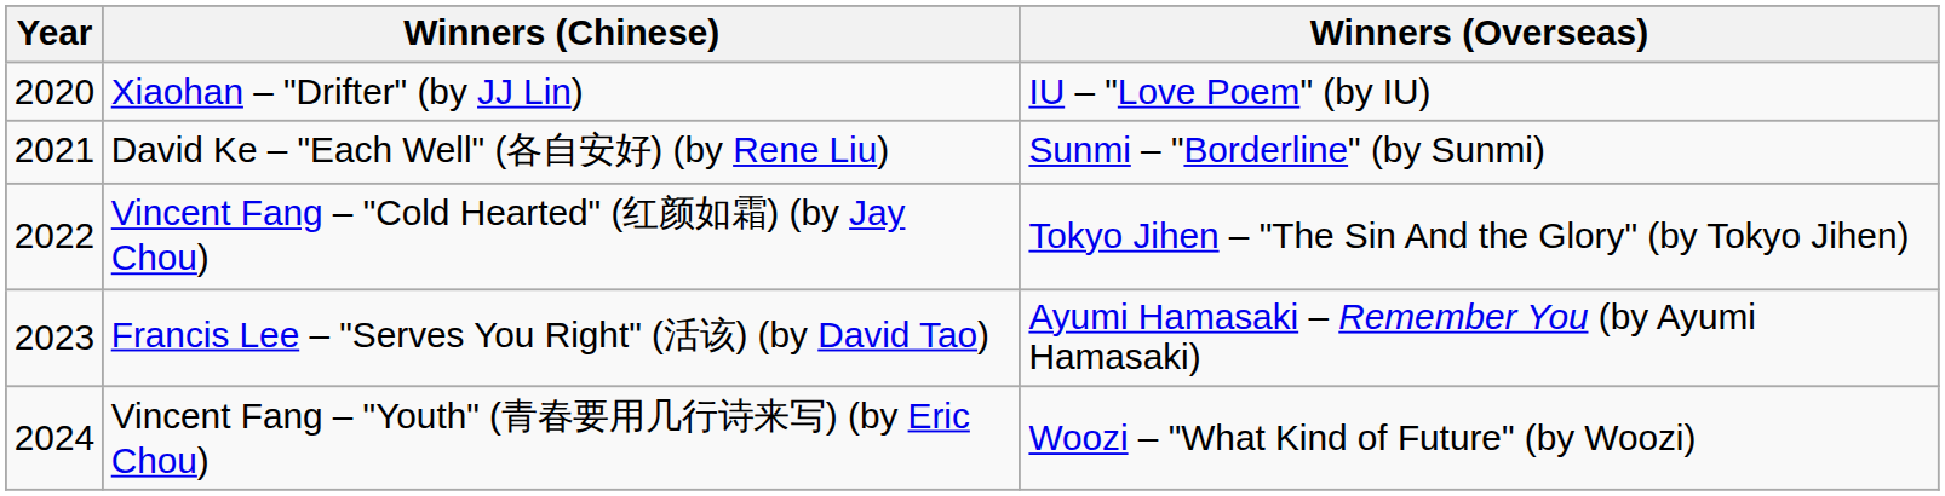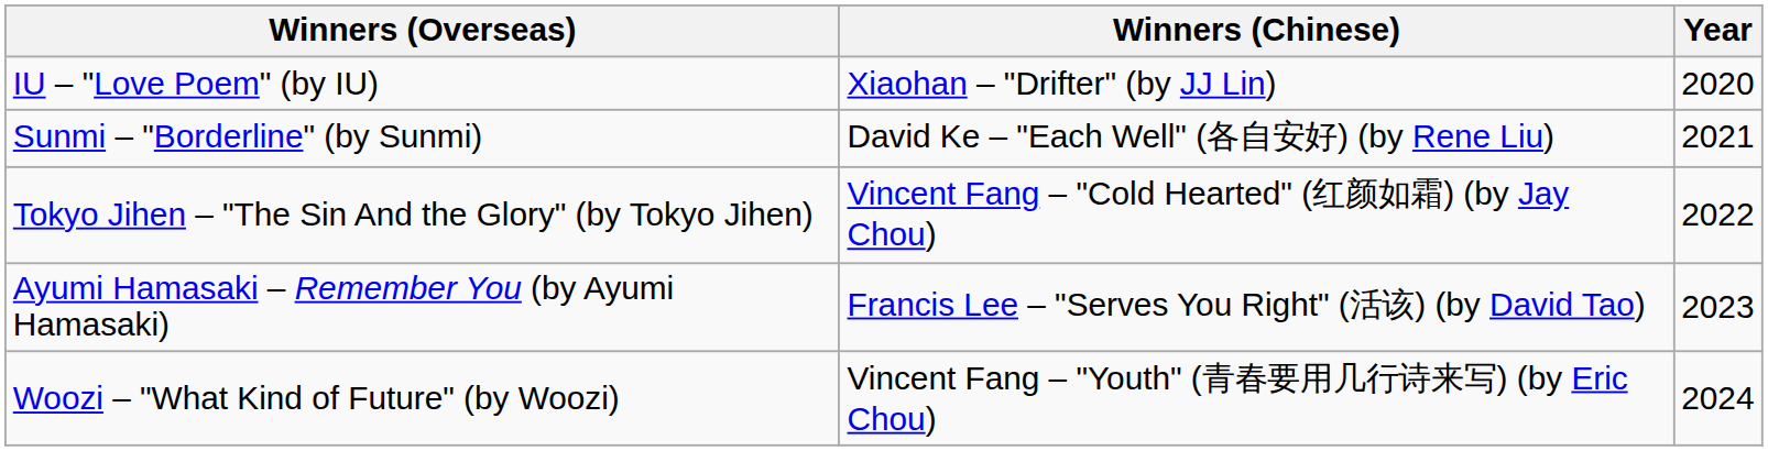 <table class="wikitable">
 <tr>
+<th style="width:25em;">Winners (Overseas)</th>
+<th style="width:25em;">Winners (Chinese)</th>
 <th>Year</th>
-<th style="width:25em;">Winners (Chinese)</th>
-<th style="width:25em;">Winners (Overseas)</th>
 </tr>
 <tr>
+<td><a href='#'>IU</a> – "<a href='#'>Love Poem</a>" (by IU)</td>
+<td><a href='#'>Xiaohan</a> – "Drifter" (by <a href='#'>JJ Lin</a>)</td>
 <td>2020</td>
-<td><a href='#'>Xiaohan</a> – "Drifter" (by <a href='#'>JJ Lin</a>)</td>
-<td><a href='#'>IU</a> – "<a href='#'>Love Poem</a>" (by IU)</td>
 </tr>
 <tr>
+<td><a href='#'>Sunmi</a> – "<a href='#'>Borderline</a>" (by Sunmi)</td>
+<td>David Ke – "Each Well" (各自安好) (by <a href='#'>Rene Liu</a>)</td>
 <td>2021</td>
-<td>David Ke – "Each Well" (各自安好) (by <a href='#'>Rene Liu</a>)</td>
-<td><a href='#'>Sunmi</a> – "<a href='#'>Borderline</a>" (by Sunmi)</td>
 </tr>
 <tr>
+<td><a href='#'>Tokyo Jihen</a> – "The Sin And the Glory" (by Tokyo Jihen)</td>
+<td><a href='#'>Vincent Fang</a> – "Cold Hearted" (红颜如霜) (by <a href='#'>Jay Chou</a>)</td>
 <td>2022</td>
-<td><a href='#'>Vincent Fang</a> – "Cold Hearted" (红颜如霜) (by <a href='#'>Jay Chou</a>)</td>
-<td><a href='#'>Tokyo Jihen</a> – "The Sin And the Glory" (by Tokyo Jihen)</td>
 </tr>
 <tr>
+<td><a href='#'>Ayumi Hamasaki</a> – <em><a href='#'>Remember You</a></em> (by Ayumi Hamasaki)</td>
+<td><a href='#'>Francis Lee</a> – "Serves You Right" (活该) (by <a href='#'>David Tao</a>)</td>
 <td>2023</td>
-<td><a href='#'>Francis Lee</a> – "Serves You Right" (活该) (by <a href='#'>David Tao</a>)</td>
-<td><a href='#'>Ayumi Hamasaki</a> – <em><a href='#'>Remember You</a></em> (by Ayumi Hamasaki)</td>
 </tr>
 <tr>
+<td><a href='#'>Woozi</a> – "What Kind of Future" (by Woozi)</td>
+<td>Vincent Fang – "Youth" (青春要用几行诗来写) (by <a href='#'>Eric Chou</a>)</td>
 <td>2024</td>
-<td>Vincent Fang – "Youth" (青春要用几行诗来写) (by <a href='#'>Eric Chou</a>)</td>
-<td><a href='#'>Woozi</a> – "What Kind of Future" (by Woozi)</td>
 </tr>
 </table>
